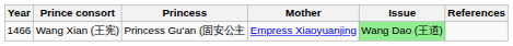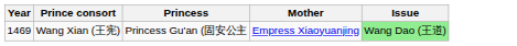 <table class="wikitable">
 <tr>
 <th>Year</th>
 <th>Prince consort</th>
 <th>Princess</th>
 <th>Mother</th>
 <th>Issue</th>
-<th>References</th>
 </tr>
 <tr>
-<td>1466</td>
+<td>1469</td>
 <td>Wang Xian (王宪)</td>
 <td>Princess Gu'an (固安公主</td>
 <td><a href='#'>Empress Xiaoyuanjing</a></td>
 <td style="background: lightgreen;">Wang Dao (王道)</td>
-<td></td>
 </tr>
 </table>
